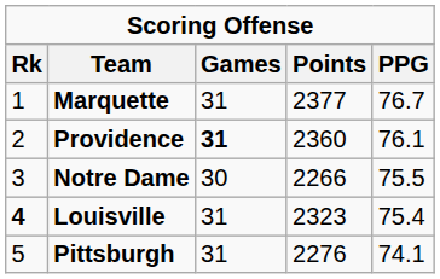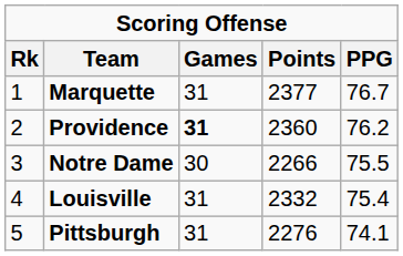 <table class="wikitable" style="white-space:nowrap; font-size:90%;">
 <tr>
 <td colspan=5 style="text-align:center"><strong>Scoring Offense</strong></td>
 </tr>
 <tr>
 <th>Rk</th>
 <th>Team</th>
 <th>Games</th>
 <th>Points</th>
 <th>PPG</th>
 </tr>
 <tr>
 <td>1</td>
 <td><strong>Marquette</strong></td>
 <td>31</td>
 <td>2377</td>
 <td>76.7</td>
 </tr>
 <tr>
 <td>2</td>
 <td><strong>Providence</strong></td>
 <td><strong>31</strong></td>
 <td>2360</td>
-<td>76.1</td>
+<td>76.2</td>
 </tr>
 <tr>
 <td>3</td>
 <td><strong>Notre Dame</strong></td>
 <td>30</td>
 <td>2266</td>
 <td>75.5</td>
 </tr>
 <tr>
-<td><strong>4</strong></td>
+<td>4</td>
 <td><strong>Louisville</strong></td>
 <td>31</td>
-<td>2323</td>
+<td>2332</td>
 <td>75.4</td>
 </tr>
 <tr>
 <td>5</td>
 <td><strong>Pittsburgh</strong></td>
 <td>31</td>
 <td>2276</td>
 <td>74.1</td>
 </tr>
 </table>
